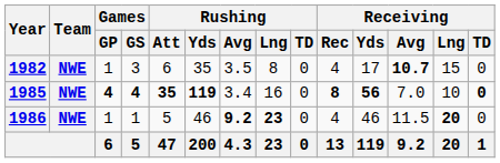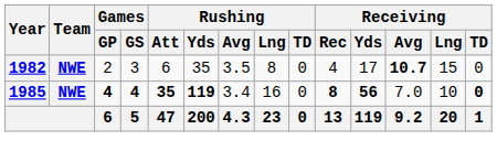 <table class="wikitable" style="text-align:center;">
 <tr>
 <th rowspan="2">Year</th>
 <th rowspan="2">Team</th>
 <th colspan="2">Games</th>
 <th colspan="5">Rushing</th>
 <th colspan="5">Receiving</th>
 </tr>
 <tr>
 <th>GP</th>
 <th>GS</th>
 <th>Att</th>
 <th>Yds</th>
 <th>Avg</th>
 <th>Lng</th>
 <th>TD</th>
 <th>Rec</th>
 <th>Yds</th>
 <th>Avg</th>
 <th>Lng</th>
 <th>TD</th>
 </tr>
 <tr>
 <th><a href='#'>1982</a></th>
 <th><a href='#'>NWE</a></th>
-<td>1</td>
+<td>2</td>
 <td>3</td>
 <td>6</td>
 <td>35</td>
 <td>3.5</td>
 <td>8</td>
 <td>0</td>
 <td>4</td>
 <td>17</td>
 <td><strong>10.7</strong></td>
 <td>15</td>
 <td>0</td>
 </tr>
 <tr>
 <th><a href='#'>1985</a></th>
 <th><a href='#'>NWE</a></th>
 <td><strong>4</strong></td>
 <td><strong>4</strong></td>
 <td><strong>35</strong></td>
 <td><strong>119</strong></td>
 <td>3.4</td>
 <td>16</td>
 <td>0</td>
 <td><strong>8</strong></td>
 <td><strong>56</strong></td>
 <td>7.0</td>
 <td>10</td>
 <td><strong>0</strong></td>
 </tr>
 <tr>
-<th><a href='#'>1986</a></th>
-<th><a href='#'>NWE</a></th>
-<td>1</td>
-<td>1</td>
-<td>5</td>
-<td>46</td>
-<td><strong>9.2</strong></td>
-<td><strong>23</strong></td>
-<td>0</td>
-<td>4</td>
-<td>46</td>
-<td>11.5</td>
-<td><strong>20</strong></td>
-<td>0</td>
-</tr>
-<tr>
 <th colspan="2"></th>
 <th>6</th>
 <th>5</th>
 <th>47</th>
 <th>200</th>
 <th>4.3</th>
 <th>23</th>
 <th>0</th>
 <th>13</th>
 <th>119</th>
 <th>9.2</th>
 <th>20</th>
 <th>1</th>
 </tr>
 </table>
